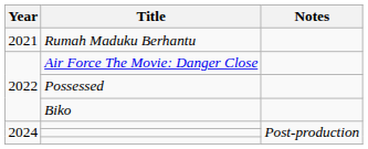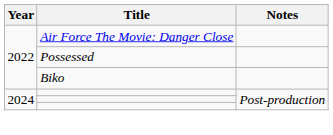 <table class="wikitable">
 <tr>
 <th>Year</th>
 <th>Title</th>
 <th>Notes</th>
-</tr>
-<tr>
-<td>2021</td>
-<td><em>Rumah Maduku Berhantu</em></td>
-<td></td>
 </tr>
 <tr>
 <td rowspan="3">2022</td>
 <td><em><a href='#'>Air Force The Movie: Danger Close</a></em></td>
 <td></td>
 </tr>
 <tr>
 <td><em>Possessed</em></td>
 <td></td>
 </tr>
 <tr>
 <td><em>Biko</em></td>
 <td></td>
 </tr>
 <tr>
 <td rowspan="3">2024</td>
 <td></td>
 <td rowspan="3"><em>Post-production</em></td>
 </tr>
 <tr>
 <td></td>
 </tr>
 <tr>
 <td></td>
 </tr>
 </table>
